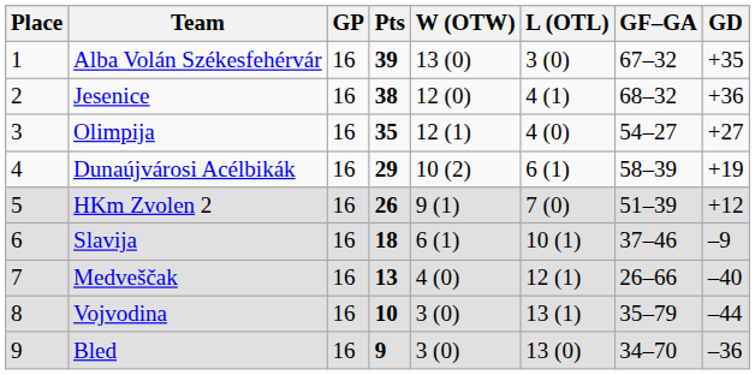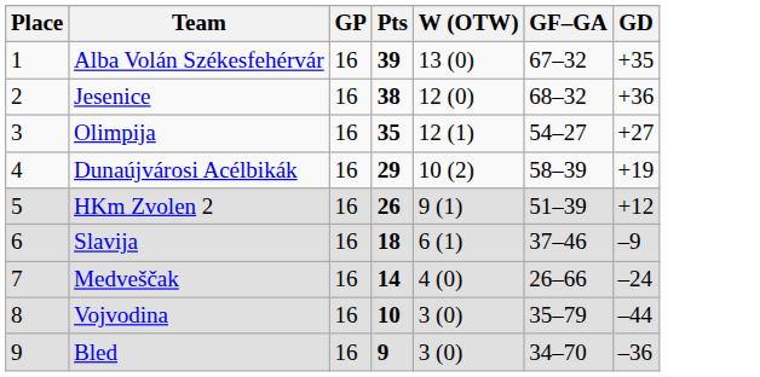 <table class="wikitable">
 <tr style="background-color:#c0c0c0;">
 <th>Place</th>
 <th>Team</th>
 <th>GP</th>
 <th>Pts</th>
 <th>W (OTW)</th>
-<th>L (OTL)</th>
 <th>GF–GA</th>
 <th>GD</th>
 </tr>
 <tr>
 <td>1</td>
 <td><a href='#'>Alba Volán Székesfehérvár</a></td>
 <td>16</td>
 <td><strong>39</strong></td>
 <td>13 (0)</td>
-<td>3 (0)</td>
 <td>67–32</td>
 <td>+35</td>
 </tr>
 <tr>
 <td>2</td>
 <td><a href='#'>Jesenice</a></td>
 <td>16</td>
 <td><strong>38</strong></td>
 <td>12 (0)</td>
-<td>4 (1)</td>
 <td>68–32</td>
 <td>+36</td>
 </tr>
 <tr>
 <td>3</td>
 <td><a href='#'>Olimpija</a></td>
 <td>16</td>
 <td><strong>35</strong></td>
 <td>12 (1)</td>
-<td>4 (0)</td>
 <td>54–27</td>
 <td>+27</td>
 </tr>
 <tr>
 <td>4</td>
 <td><a href='#'>Dunaújvárosi Acélbikák</a></td>
 <td>16</td>
 <td><strong>29</strong></td>
 <td>10 (2)</td>
-<td>6 (1)</td>
 <td>58–39</td>
 <td>+19</td>
 </tr>
 <tr bgcolor="#e0e0e0">
 <td>5</td>
 <td><a href='#'>HKm Zvolen</a> 2</td>
 <td>16</td>
 <td><strong>26</strong></td>
 <td>9 (1)</td>
-<td>7 (0)</td>
 <td>51–39</td>
 <td>+12</td>
 </tr>
 <tr bgcolor="#e0e0e0">
 <td>6</td>
 <td><a href='#'>Slavija</a></td>
 <td>16</td>
 <td><strong>18</strong></td>
 <td>6 (1)</td>
-<td>10 (1)</td>
 <td>37–46</td>
 <td>–9</td>
 </tr>
 <tr bgcolor="#e0e0e0">
 <td>7</td>
 <td><a href='#'>Medveščak</a></td>
 <td>16</td>
-<td><strong>13</strong></td>
+<td><strong>14</strong></td>
 <td>4 (0)</td>
-<td>12 (1)</td>
 <td>26–66</td>
-<td>–40</td>
+<td>–24</td>
 </tr>
 <tr bgcolor="#e0e0e0">
 <td>8</td>
 <td><a href='#'>Vojvodina</a></td>
 <td>16</td>
 <td><strong>10</strong></td>
 <td>3 (0)</td>
-<td>13 (1)</td>
 <td>35–79</td>
 <td>–44</td>
 </tr>
 <tr bgcolor="#e0e0e0">
 <td>9</td>
 <td><a href='#'>Bled</a></td>
 <td>16</td>
 <td><strong>9</strong></td>
 <td>3 (0)</td>
-<td>13 (0)</td>
 <td>34–70</td>
 <td>–36</td>
 </tr>
 </table>
